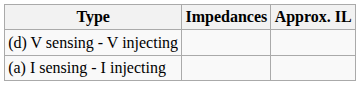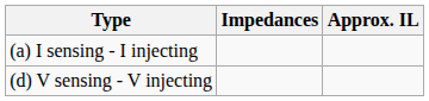 <table class="wikitable" style="center">
 <tr>
 <th>Type</th>
 <th>Impedances</th>
 <th>Approx. IL</th>
 </tr>
 <tr>
+<td>(a) I sensing - I injecting</td>
+<td></td>
+<td></td>
+</tr>
+<tr>
 <td>(d) V sensing - V injecting</td>
 <td></td>
 <td></td>
 </tr>
-<tr>
-<td>(a) I sensing - I injecting</td>
-<td></td>
-<td></td>
-</tr>
 </table>
